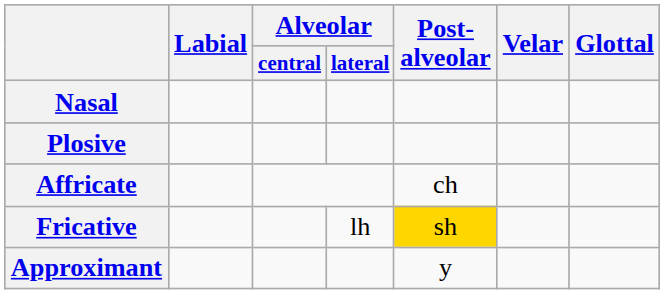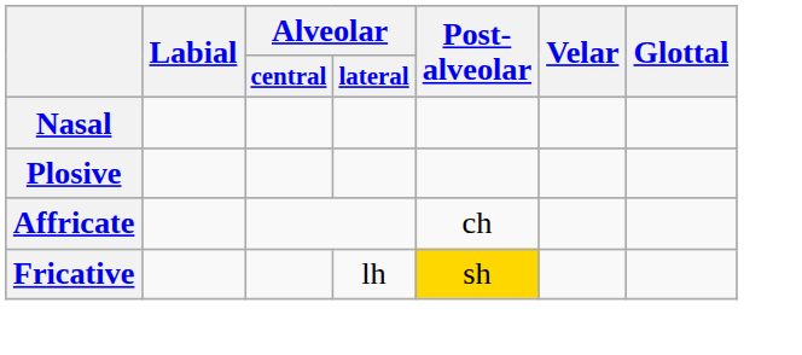 <table class="wikitable">
 <tr>
 <th rowspan="2"> </th>
 <th rowspan="2"><a href='#'>Labial</a></th>
 <th colspan="2"><a href='#'>Alveolar</a></th>
 <th rowspan="2"><a href='#'>Post-<br>alveolar</a></th>
 <th rowspan="2"><a href='#'>Velar</a></th>
 <th rowspan="2"><a href='#'>Glottal</a></th>
 </tr>
 <tr style="font-size: 80%;">
 <th><a href='#'>central</a></th>
 <th><a href='#'>lateral</a></th>
 </tr>
 <tr align=center>
 <th><a href='#'>Nasal</a></th>
 <td></td>
 <td></td>
 <td> </td>
 <td> </td>
 <td> </td>
 <td> </td>
 </tr>
 <tr align=center>
 <th><a href='#'>Plosive</a></th>
 <td>    </td>
 <td></td>
 <td> </td>
 <td> </td>
 <td></td>
 <td> </td>
 </tr>
 <tr align=center>
 <th><a href='#'>Affricate</a></th>
 <td> </td>
 <td colspan="2"> </td>
 <td>ch </td>
 <td> </td>
 <td> </td>
 </tr>
 <tr align=center>
 <th><a href='#'>Fricative</a></th>
 <td></td>
 <td></td>
 <td>lh </td>
 <td style="background: gold;">sh </td>
 <td> </td>
 <td></td>
 </tr>
-<tr align=center>
-<th><a href='#'>Approximant</a></th>
-<td> </td>
-<td> </td>
-<td></td>
-<td>y </td>
-<td></td>
-<td> </td>
-</tr>
 </table>
